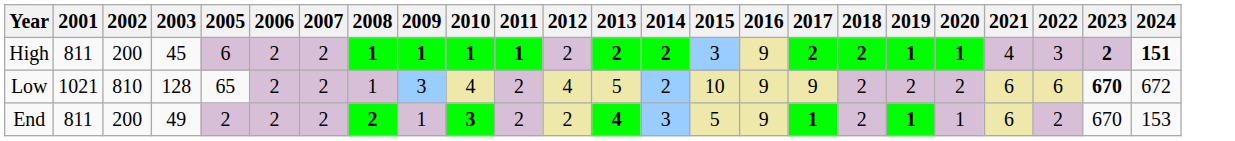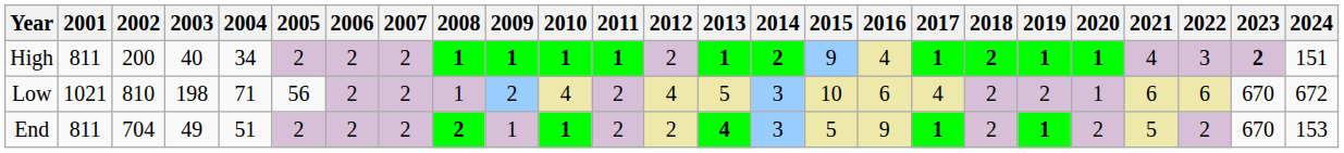 <table class=wikitable style=text-align:center;font-size:95%>
 <tr>
 <th>Year</th>
 <th>2001</th>
 <th>2002</th>
 <th>2003</th>
+<th>2004</th>
 <th>2005</th>
 <th>2006</th>
 <th>2007</th>
 <th>2008</th>
 <th>2009</th>
 <th>2010</th>
 <th>2011</th>
 <th>2012</th>
 <th>2013</th>
 <th>2014</th>
 <th>2015</th>
 <th>2016</th>
 <th>2017</th>
 <th>2018</th>
 <th>2019</th>
 <th>2020</th>
 <th>2021</th>
 <th>2022</th>
 <th>2023</th>
 <th>2024</th>
 </tr>
 <tr>
 <td>High</td>
 <td>811</td>
 <td>200</td>
-<td>45</td>
-<td style="background:thistle;">6</td>
+<td>40</td>
+<td>34</td>
+<td style="background:thistle;">2</td>
 <td style="background:thistle;">2</td>
 <td style="background:thistle;">2</td>
 <td style="background:lime;"><strong>1</strong></td>
 <td style="background:lime;"><strong>1</strong></td>
 <td style="background:lime;"><strong>1</strong></td>
 <td style="background:lime;"><strong>1</strong></td>
 <td style="background:thistle;">2</td>
+<td style="background:lime;"><strong>1</strong></td>
 <td style="background:lime;"><strong>2</strong></td>
-<td style="background:lime;"><strong>2</strong></td>
-<td style="background:#9cf;">3</td>
-<td style="background:#eee8aa;">9</td>
-<td style="background:lime;"><strong>2</strong></td>
+<td style="background:#9cf;">9</td>
+<td style="background:#eee8aa;">4</td>
+<td style="background:lime;"><strong>1</strong></td>
 <td style="background:lime;"><strong>2</strong></td>
 <td style="background:lime;"><strong>1</strong></td>
 <td style="background:lime;"><strong>1</strong></td>
 <td style="background:thistle;">4</td>
 <td style="background:thistle;">3</td>
 <td style="background:thistle;"><strong>2</strong></td>
-<td><strong>151</strong></td>
+<td>151</td>
 </tr>
 <tr>
 <td>Low</td>
 <td>1021</td>
 <td>810</td>
-<td>128</td>
-<td>65</td>
+<td>198</td>
+<td>71</td>
+<td>56</td>
 <td style="background:thistle;">2</td>
 <td style="background:thistle;">2</td>
 <td style="background:thistle;">1</td>
-<td style="background:#9cf;">3</td>
+<td style="background:#9cf;">2</td>
 <td style="background:#eee8aa;">4</td>
 <td style="background:thistle;">2</td>
 <td style="background:#eee8aa;">4</td>
 <td style="background:#eee8aa;">5</td>
-<td style="background:#9cf;">2</td>
+<td style="background:#9cf;">3</td>
 <td style="background:#eee8aa;">10</td>
-<td style="background:#eee8aa;">9</td>
-<td style="background:#eee8aa;">9</td>
+<td style="background:#eee8aa;">6</td>
+<td style="background:#eee8aa;">4</td>
 <td style="background:thistle;">2</td>
 <td style="background:thistle;">2</td>
-<td style="background:thistle;">2</td>
+<td style="background:thistle;">1</td>
 <td style="background:#eee8aa;">6</td>
 <td style="background:#eee8aa;">6</td>
-<td><strong>670</strong></td>
+<td>670</td>
 <td>672</td>
 </tr>
 <tr>
 <td>End</td>
 <td>811</td>
-<td>200</td>
+<td>704</td>
 <td>49</td>
+<td>51</td>
 <td style="background:thistle;">2</td>
 <td style="background:thistle;">2</td>
 <td style="background:thistle;">2</td>
 <td style="background:lime;"><strong>2</strong></td>
 <td style="background:thistle;">1</td>
-<td style="background:lime;"><strong>3</strong></td>
+<td style="background:lime;"><strong>1</strong></td>
 <td style="background:thistle;">2</td>
 <td style="background:#eee8aa;">2</td>
 <td style="background:lime;"><strong>4</strong></td>
 <td style="background:#9cf;">3</td>
 <td style="background:#eee8aa;">5</td>
 <td style="background:#eee8aa;">9</td>
 <td style="background:lime;"><strong>1</strong></td>
 <td style="background:thistle;">2</td>
 <td style="background:lime;"><strong>1</strong></td>
-<td style="background:thistle;">1</td>
-<td style="background:#eee8aa;">6</td>
+<td style="background:thistle;">2</td>
+<td style="background:#eee8aa;">5</td>
 <td style="background:thistle;">2</td>
 <td>670</td>
 <td>153</td>
 </tr>
 </table>
